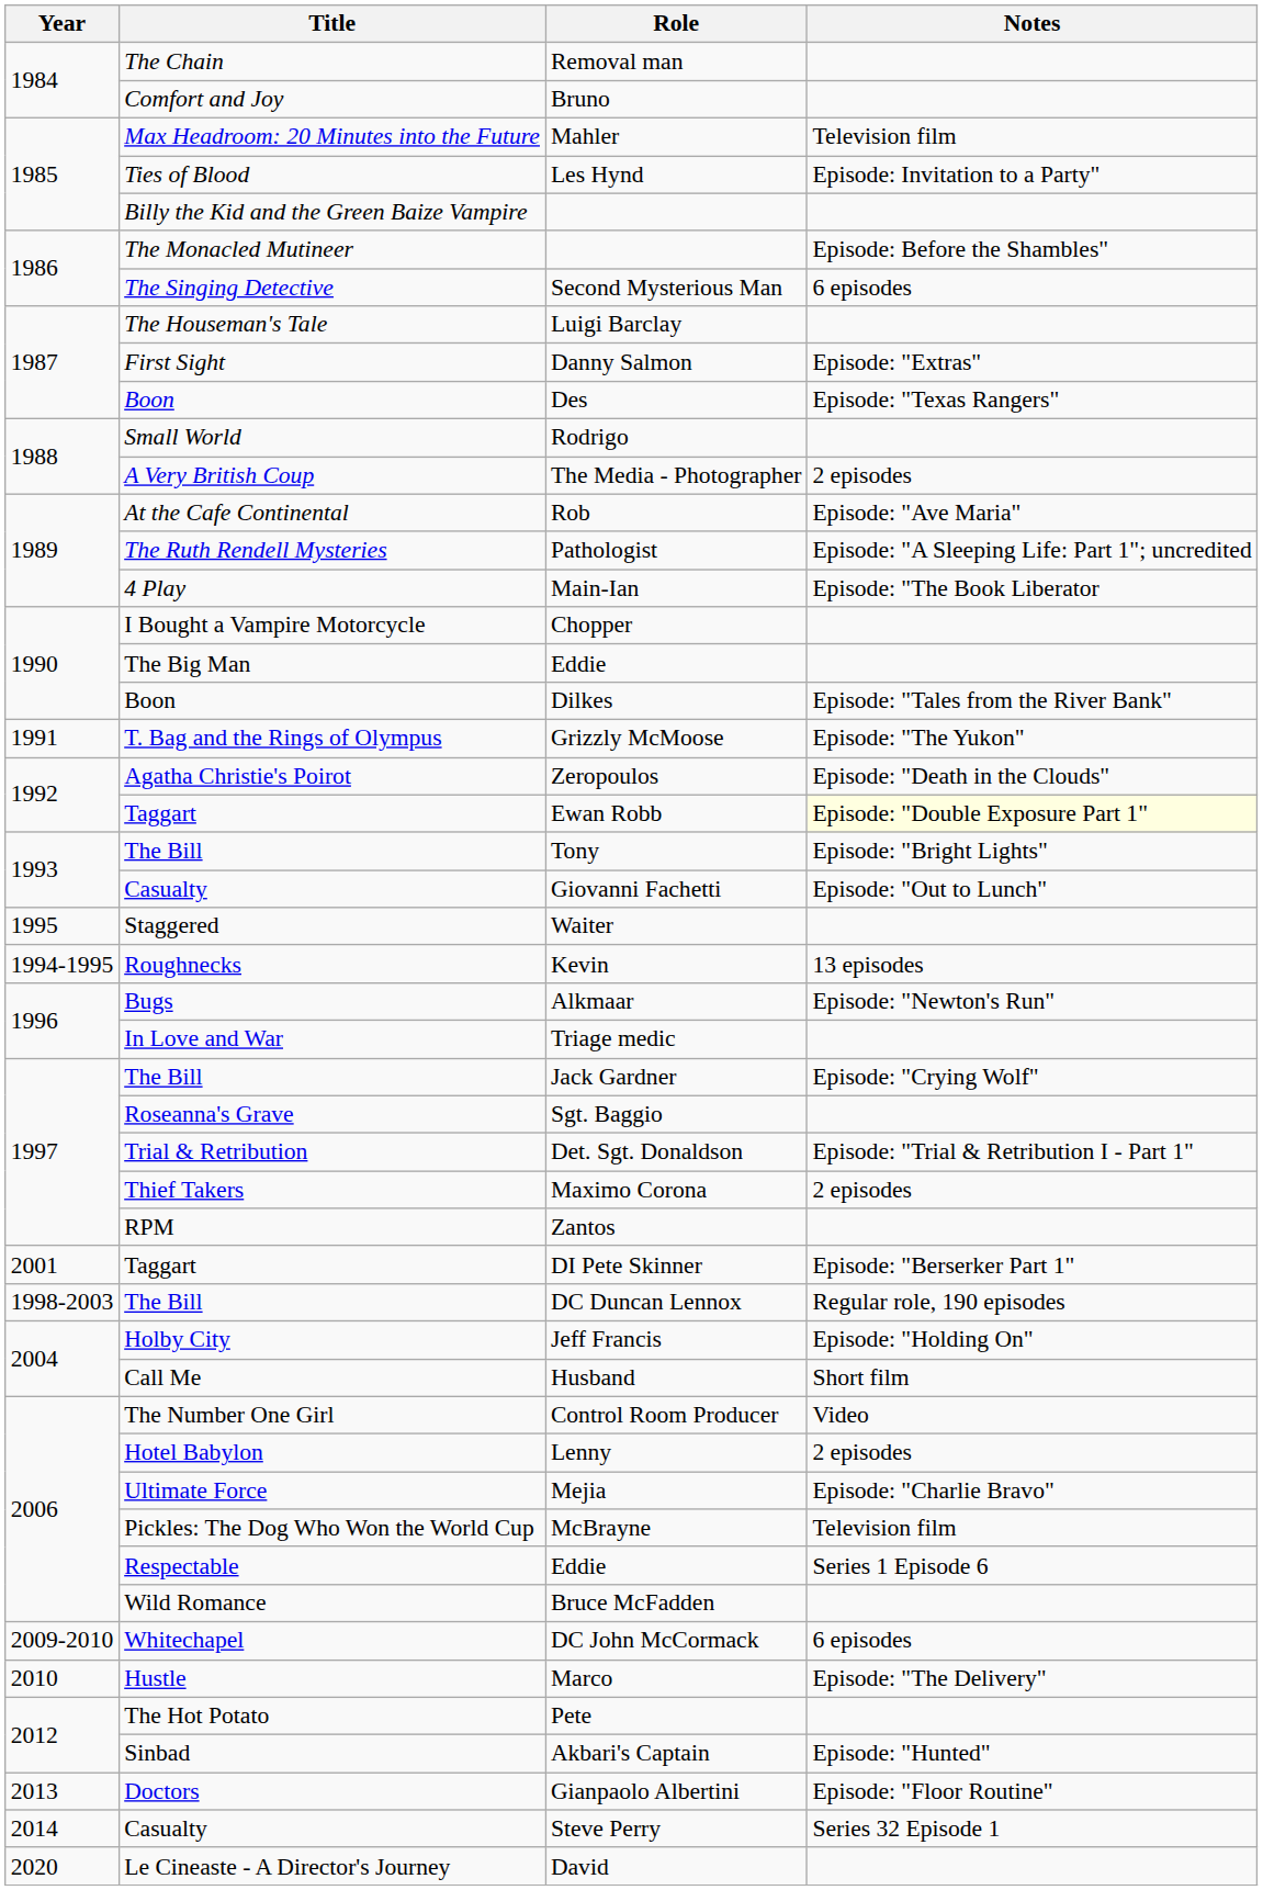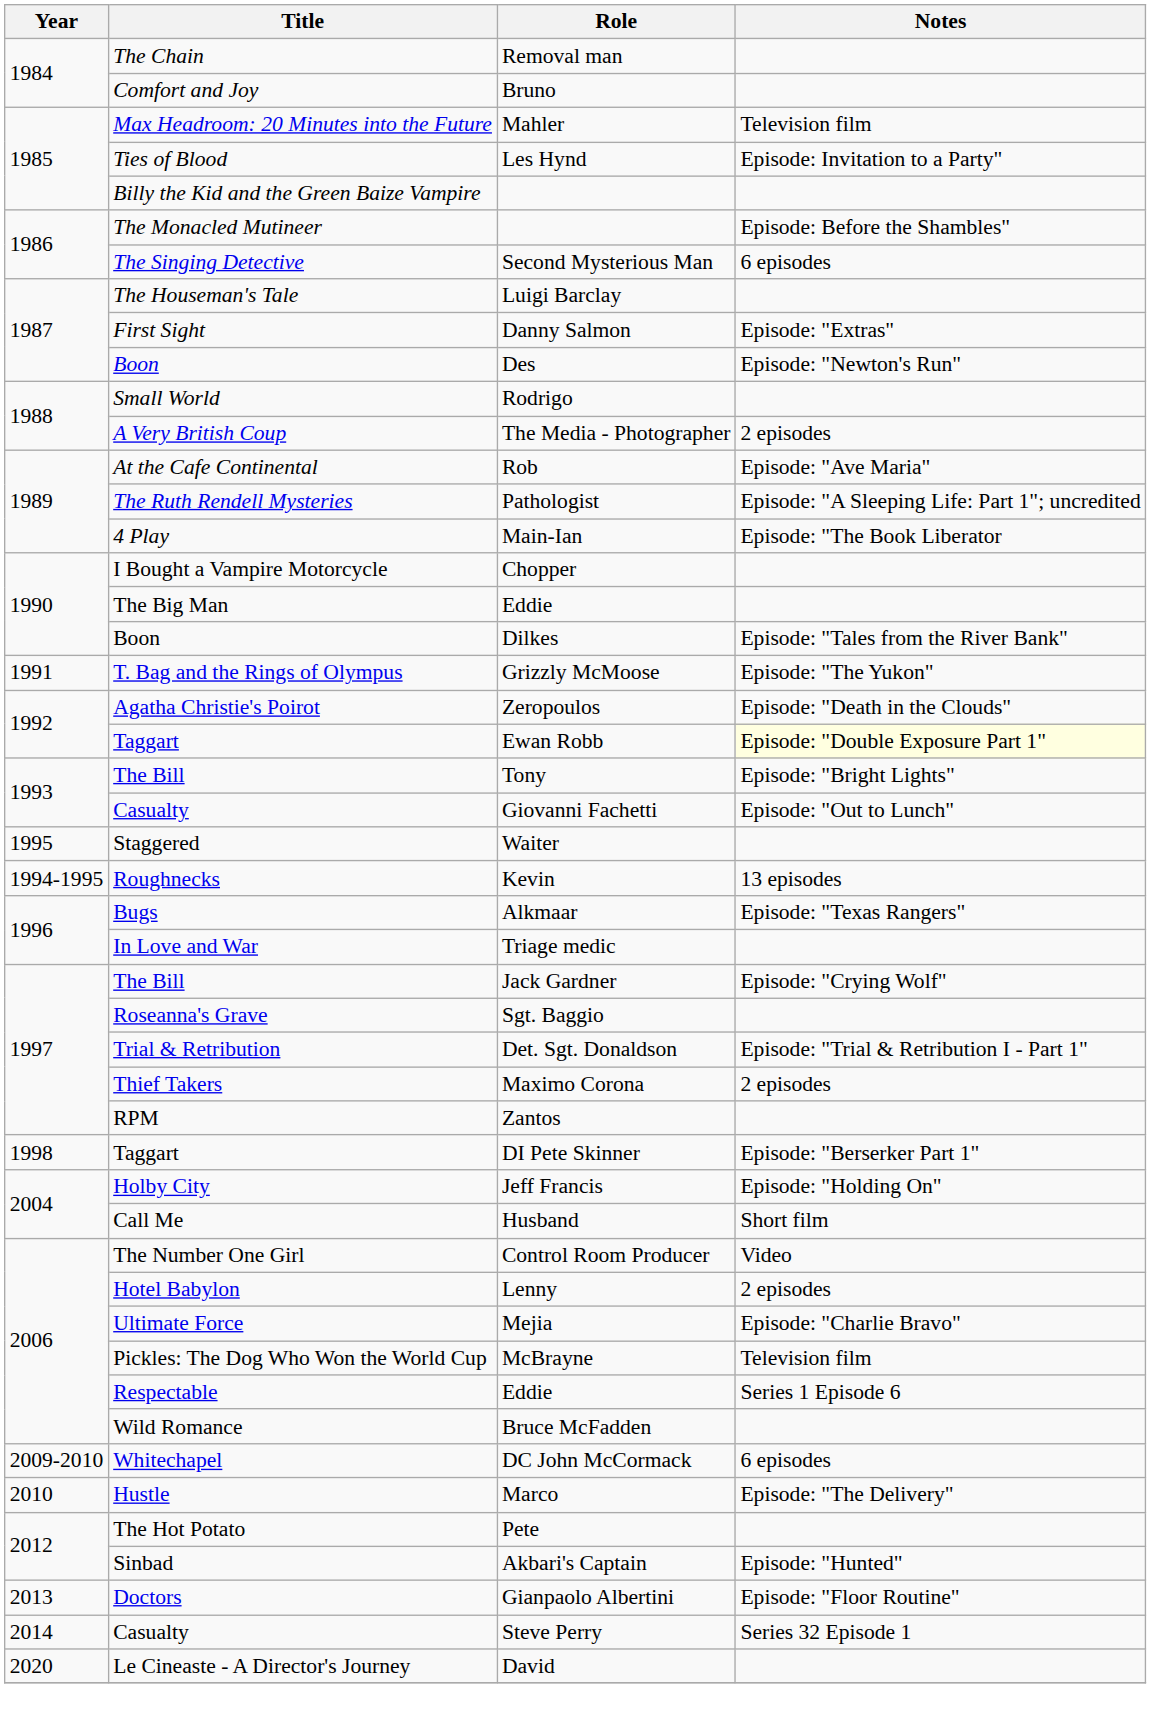 <table class="wikitable">
 <tr>
 <th>Year</th>
 <th>Title</th>
 <th>Role</th>
 <th>Notes</th>
 </tr>
 <tr>
 <td rowspan="2">1984</td>
 <td><em>The Chain</em></td>
 <td>Removal man</td>
 <td></td>
 </tr>
 <tr>
 <td><em>Comfort and Joy</em></td>
 <td>Bruno</td>
 <td></td>
 </tr>
 <tr>
 <td rowspan="3">1985</td>
 <td><em><a href='#'>Max Headroom: 20 Minutes into the Future</a></em></td>
 <td>Mahler</td>
 <td>Television film</td>
 </tr>
 <tr>
 <td><em>Ties of Blood</em></td>
 <td>Les Hynd</td>
 <td>Episode: Invitation to a Party"</td>
 </tr>
 <tr>
 <td><em>Billy the Kid and the Green Baize Vampire </em></td>
 <td></td>
 <td></td>
 </tr>
 <tr>
 <td rowspan="2">1986</td>
 <td><em>The Monacled Mutineer</em></td>
 <td></td>
 <td>Episode: Before the Shambles"</td>
 </tr>
 <tr>
 <td><em><a href='#'>The Singing Detective</a></em></td>
 <td>Second Mysterious Man</td>
 <td>6 episodes</td>
 </tr>
 <tr>
 <td rowspan="3">1987</td>
 <td><em>The Houseman's Tale</em></td>
 <td>Luigi Barclay</td>
 <td></td>
 </tr>
 <tr>
 <td><em>First Sight</em></td>
 <td>Danny Salmon</td>
 <td>Episode: "Extras"</td>
 </tr>
 <tr>
 <td><em><a href='#'>Boon</a></em></td>
 <td>Des</td>
-<td>Episode: "Texas Rangers"</td>
+<td>Episode: "Newton's Run"</td>
 </tr>
 <tr>
 <td rowspan="2">1988</td>
 <td><em>Small World</em></td>
 <td>Rodrigo</td>
 <td></td>
 </tr>
 <tr>
 <td><em><a href='#'>A Very British Coup</a></em></td>
 <td>The Media - Photographer</td>
 <td>2 episodes</td>
 </tr>
 <tr>
 <td rowspan="3">1989</td>
 <td><em>At the Cafe Continental</em></td>
 <td>Rob</td>
 <td>Episode: "Ave Maria"</td>
 </tr>
 <tr>
 <td><em><a href='#'>The Ruth Rendell Mysteries</a></em></td>
 <td>Pathologist</td>
 <td>Episode: "A Sleeping Life: Part 1"; uncredited</td>
 </tr>
 <tr>
 <td><em>4 Play</em></td>
 <td>Main-Ian</td>
 <td>Episode: "The Book Liberator<em></td>
 </tr>
 <tr>
 <td rowspan="3">1990</td>
 <td></em>I Bought a Vampire Motorcycle<em></td>
 <td>Chopper</td>
 <td></td>
 </tr>
 <tr>
 <td></em>The Big Man<em></td>
 <td>Eddie</td>
 <td></td>
 </tr>
 <tr>
 <td></em>Boon<em></td>
 <td>Dilkes</td>
 <td>Episode: "Tales from the River Bank"</td>
 </tr>
 <tr>
 <td>1991</td>
 <td></em><a href='#'>T. Bag and the Rings of Olympus</a><em></td>
 <td>Grizzly McMoose</td>
 <td>Episode: "The Yukon"</td>
 </tr>
 <tr>
 <td rowspan="2">1992</td>
 <td></em><a href='#'>Agatha Christie's Poirot</a><em></td>
 <td>Zeropoulos</td>
 <td>Episode: "Death in the Clouds"</td>
 </tr>
 <tr>
 <td></em><a href='#'>Taggart</a><em></td>
 <td>Ewan Robb</td>
 <td style="background: lightyellow;">Episode: "Double Exposure Part 1"</td>
 </tr>
 <tr>
 <td rowspan="2">1993</td>
 <td></em><a href='#'>The Bill</a><em></td>
 <td>Tony</td>
 <td>Episode: "Bright Lights"</td>
 </tr>
 <tr>
 <td></em><a href='#'>Casualty</a><em></td>
 <td>Giovanni Fachetti</td>
 <td>Episode: "Out to Lunch"</td>
 </tr>
 <tr>
 <td>1995</td>
 <td></em>Staggered<em></td>
 <td>Waiter</td>
 <td></td>
 </tr>
 <tr>
 <td>1994-1995</td>
 <td></em><a href='#'>Roughnecks</a><em></td>
 <td>Kevin</td>
 <td>13 episodes</td>
 </tr>
 <tr>
 <td rowspan="2">1996</td>
 <td></em><a href='#'>Bugs</a><em></td>
 <td>Alkmaar</td>
-<td>Episode: "Newton's Run"</td>
+<td>Episode: "Texas Rangers"</td>
 </tr>
 <tr>
 <td></em><a href='#'>In Love and War</a><em></td>
 <td>Triage medic</td>
 <td></td>
 </tr>
 <tr>
 <td rowspan="5">1997</td>
 <td></em><a href='#'>The Bill</a><em></td>
 <td>Jack Gardner</td>
 <td>Episode: "Crying Wolf"</td>
 </tr>
 <tr>
 <td></em><a href='#'>Roseanna's Grave</a><em></td>
 <td>Sgt. Baggio</td>
 <td></td>
 </tr>
 <tr>
 <td></em><a href='#'>Trial & Retribution</a><em></td>
 <td>Det. Sgt. Donaldson</td>
 <td>Episode: "Trial & Retribution I - Part 1"</td>
 </tr>
 <tr>
 <td></em><a href='#'>Thief Takers</a><em></td>
 <td>Maximo Corona</td>
 <td>2 episodes</td>
 </tr>
 <tr>
 <td></em>RPM<em></td>
 <td>Zantos</td>
 <td></td>
 </tr>
 <tr>
-<td>2001</td>
+<td>1998</td>
 <td></em>Taggart<em></td>
 <td>DI Pete Skinner</td>
 <td>Episode: "Berserker Part 1"</td>
-</tr>
-<tr>
-<td>1998-2003</td>
-<td></em><a href='#'>The Bill</a><em></td>
-<td>DC Duncan Lennox</td>
-<td>Regular role, 190 episodes</td>
 </tr>
 <tr>
 <td rowspan="2">2004</td>
 <td></em><a href='#'>Holby City</a><em></td>
 <td>Jeff Francis</td>
 <td>Episode: "Holding On"</td>
 </tr>
 <tr>
 <td></em>Call Me<em></td>
 <td>Husband</td>
 <td>Short film</td>
 </tr>
 <tr>
 <td rowspan="6">2006</td>
 <td></em>The Number One Girl<em></td>
 <td>Control Room Producer</td>
 <td>Video</td>
 </tr>
 <tr>
 <td></em><a href='#'>Hotel Babylon</a><em></td>
 <td>Lenny</td>
 <td>2 episodes</td>
 </tr>
 <tr>
 <td></em><a href='#'>Ultimate Force</a><em></td>
 <td>Mejia</td>
 <td>Episode: "Charlie Bravo"</td>
 </tr>
 <tr>
 <td></em>Pickles: The Dog Who Won the World Cup<em></td>
 <td>McBrayne</td>
 <td>Television film</td>
 </tr>
 <tr>
 <td></em><a href='#'>Respectable</a><em></td>
 <td>Eddie</td>
 <td>Series 1 Episode 6</td>
 </tr>
 <tr>
 <td></em>Wild Romance<em></td>
 <td>Bruce McFadden</td>
 <td></td>
 </tr>
 <tr>
 <td>2009-2010</td>
 <td></em><a href='#'>Whitechapel</a><em></td>
 <td>DC John McCormack</td>
 <td>6 episodes</td>
 </tr>
 <tr>
 <td>2010</td>
 <td></em><a href='#'>Hustle</a><em></td>
 <td>Marco</td>
 <td>Episode: "The Delivery"</td>
 </tr>
 <tr>
 <td rowspan="2">2012</td>
 <td></em>The Hot Potato<em></td>
 <td>Pete</td>
 <td></td>
 </tr>
 <tr>
 <td></em>Sinbad<em></td>
 <td>Akbari's Captain</td>
 <td>Episode: "Hunted"</td>
 </tr>
 <tr>
 <td>2013</td>
 <td></em><a href='#'>Doctors</a><em></td>
 <td>Gianpaolo Albertini</td>
 <td>Episode: "Floor Routine"</td>
 </tr>
 <tr>
 <td>2014</td>
 <td></em>Casualty<em></td>
 <td>Steve Perry</td>
 <td>Series 32 Episode 1</td>
 </tr>
 <tr>
 <td>2020</td>
 <td></em>Le Cineaste - A Director's Journey<em></td>
 <td>David</td>
 <td></td>
 </tr>
 <tr>
 </tr>
 </table>
